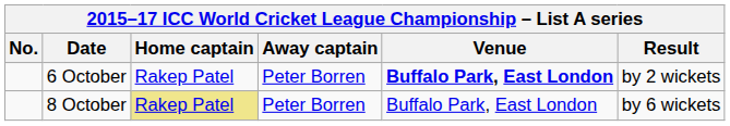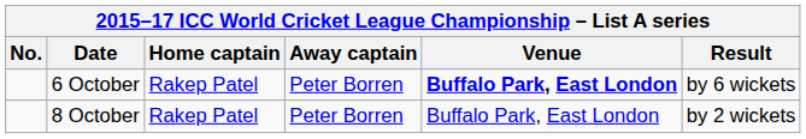 <table class="wikitable">
 <tr>
 <th colspan="6"><a href='#'>2015–17 ICC World Cricket League Championship</a> – List A series</th>
 </tr>
 <tr>
 <th>No.</th>
 <th>Date</th>
 <th>Home captain</th>
 <th>Away captain</th>
 <th>Venue</th>
 <th>Result</th>
 </tr>
 <tr>
 <td></td>
 <td>6 October</td>
 <td><a href='#'>Rakep Patel</a></td>
 <td><a href='#'>Peter Borren</a></td>
 <td><strong><a href='#'>Buffalo Park</a>, <a href='#'>East London</a></strong></td>
-<td> by 2 wickets</td>
+<td> by 6 wickets</td>
 </tr>
 <tr>
 <td></td>
 <td>8 October</td>
-<td style="background: khaki;"><a href='#'>Rakep Patel</a></td>
+<td><a href='#'>Rakep Patel</a></td>
 <td><a href='#'>Peter Borren</a></td>
 <td><a href='#'>Buffalo Park</a>, <a href='#'>East London</a></td>
-<td> by 6 wickets</td>
+<td> by 2 wickets</td>
 </tr>
 </table>
